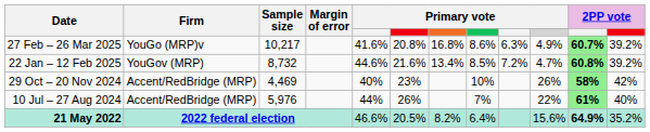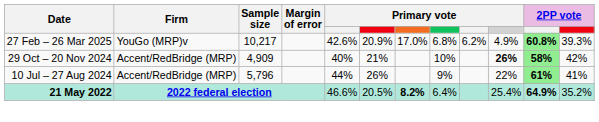 <table class="nowrap wikitable tpl-blanktable" style=text-align:center;font-size:90%>
 <tr>
 <th rowspan=2>Date</th>
 <th rowspan=2>Firm</th>
 <th rowspan=2>Sample<br>size</th>
 <th rowspan=2>Margin<br>of error</th>
 <th colspan=6>Primary vote</th>
 <th colspan=2 class=unsortable style=background:#ebbce3><a href='#'>2PP vote</a></th>
 </tr>
 <tr>
 <th style=background:></th>
 <th class="unsortable" style="background:#F00011"></th>
 <th class=unsortable style=background:#f36c21></th>
 <th class=unsortable style=background:#10C25B></th>
 <th class=unsortable style=background:></th>
 <th class=unsortable style=background:lightgray></th>
 <th style=background:></th>
 <th class="unsortable" style="background:#F00011"></th>
 </tr>
 <tr>
 <td align=right>27 Feb – 26 Mar 2025</td>
 <td align=left>YouGo (MRP)v</td>
 <td>10,217</td>
 <td></td>
-<td>41.6%</td>
-<td>20.8%</td>
-<td>16.8%</td>
-<td>8.6%</td>
-<td>6.3%</td>
+<td>42.6%</td>
+<td>20.9%</td>
+<td>17.0%</td>
+<td>6.8%</td>
+<td>6.2%</td>
 <td>4.9%</td>
-<th style=background:#90ee90>60.7%</th>
-<td>39.2%</td>
-</tr>
-<tr>
-<td align=right>22 Jan – 12 Feb 2025</td>
-<td align=left>YouGov (MRP)</td>
-<td>8,732</td>
-<td></td>
-<td>44.6%</td>
-<td>21.6%</td>
-<td>13.4%</td>
-<td>8.5%</td>
-<td>7.2%</td>
-<td>4.7%</td>
 <th style=background:#90ee90>60.8%</th>
-<td>39.2%</td>
+<td>39.3%</td>
 </tr>
 <tr>
 <td align=right>29 Oct – 20 Nov 2024</td>
 <td align=left>Accent/RedBridge (MRP)</td>
-<td>4,469</td>
+<td>4,909</td>
 <td></td>
 <td>40%</td>
-<td>23%</td>
+<td>21%</td>
 <td></td>
 <td>10%</td>
 <td></td>
-<td>26%</td>
+<td><strong>26%</strong></td>
 <th style=background:#90ee90>58%</th>
 <td>42%</td>
 </tr>
 <tr>
 <td align=right>10 Jul – 27 Aug 2024</td>
 <td align=left>Accent/RedBridge (MRP)</td>
-<td>5,976</td>
+<td>5,796</td>
 <td></td>
 <td>44%</td>
 <td>26%</td>
 <td></td>
-<td>7%</td>
+<td>9%</td>
 <td></td>
 <td>22%</td>
 <th style=background:#90ee90>61%</th>
-<td>40%</td>
+<td>41%</td>
 </tr>
 <tr style="background:#b0e9db">
 <td style="text-align:right" data-sort-value="21-May-2022"><strong>21 May 2022</strong></td>
 <td colspan="3" style="text-align:center"><strong><a href='#'>2022 federal election</a></strong></td>
 <td>46.6%</td>
 <td>20.5%</td>
-<td>8.2%</td>
+<td><strong>8.2%</strong></td>
 <td>6.4%</td>
 <td></td>
-<td>15.6%</td>
+<td>25.4%</td>
 <td><strong>64.9%</strong></td>
 <td>35.2%</td>
 </tr>
 </table>
